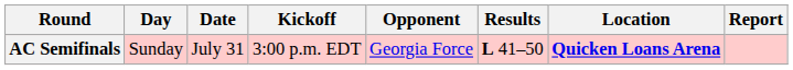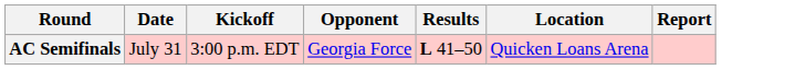 <table class="wikitable" style="font-size: 95%;">
 <tr>
 <th>Round</th>
-<th>Day</th>
 <th>Date</th>
 <th>Kickoff</th>
 <th>Opponent</th>
 <th>Results</th>
 <th>Location</th>
 <th>Report</th>
 </tr>
 <tr style= background:#ffcccc;>
 <th align="center">AC Semifinals</th>
-<td align="center">Sunday</td>
 <td align="center">July 31</td>
 <td align="center">3:00 p.m. EDT</td>
 <td align="center"><a href='#'>Georgia Force</a></td>
 <td align="center"><strong>L</strong> 41–50</td>
-<td align="center"><strong><a href='#'>Quicken Loans Arena</a></strong></td>
+<td align="center"><a href='#'>Quicken Loans Arena</a></td>
 <td align="center"></td>
 </tr>
 </table>
